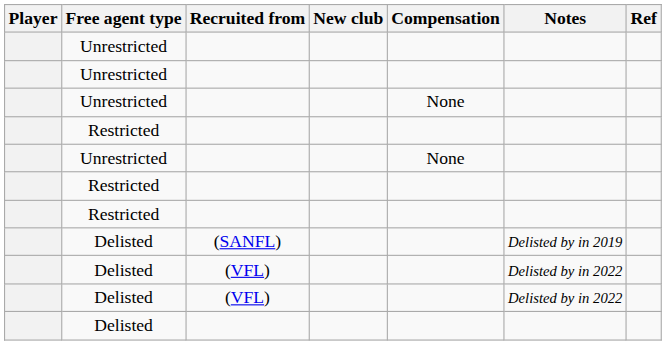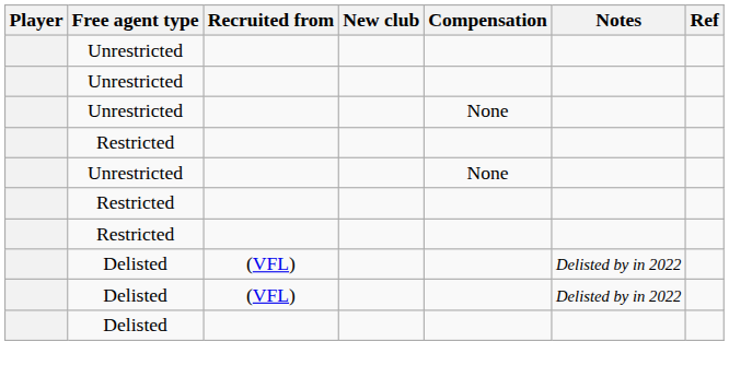 <table class="wikitable plainrowheaders sortable" style="text-align:center;">
 <tr>
 <th scope="col">Player</th>
 <th scope="col">Free agent type</th>
 <th scope="col">Recruited from</th>
 <th scope="col">New club</th>
 <th scope="col">Compensation</th>
 <th scope="col">Notes</th>
 <th scope="col" class="unsortable">Ref</th>
 </tr>
 <tr>
 <th scope="row"><strong></strong></th>
 <td>Unrestricted</td>
 <td></td>
 <td></td>
 <td></td>
 <td></td>
 <td></td>
 </tr>
 <tr>
 <th scope="row"><strong></strong></th>
 <td>Unrestricted</td>
 <td></td>
 <td></td>
 <td></td>
 <td></td>
 <td></td>
 </tr>
 <tr>
 <th scope="row"><strong></strong></th>
 <td>Unrestricted</td>
 <td></td>
 <td></td>
 <td>None</td>
 <td></td>
 <td></td>
 </tr>
 <tr>
 <th scope="row"><strong></strong></th>
 <td>Restricted</td>
 <td></td>
 <td></td>
 <td></td>
 <td></td>
 <td></td>
 </tr>
 <tr>
 <th scope="row"><strong></strong></th>
 <td>Unrestricted</td>
 <td></td>
 <td></td>
 <td>None</td>
 <td></td>
 <td></td>
 </tr>
 <tr>
 <th scope="row"><strong></strong></th>
 <td>Restricted</td>
 <td></td>
 <td></td>
 <td></td>
 <td></td>
 <td></td>
 </tr>
 <tr>
 <th scope="row"><strong></strong></th>
 <td>Restricted</td>
 <td></td>
 <td></td>
 <td></td>
 <td></td>
 <td></td>
 </tr>
 <tr>
 <th scope="row"><strong></strong></th>
 <td>Delisted</td>
-<td> (<a href='#'>SANFL</a>)</td>
-<td></td>
-<td></td>
-<td><small><em>Delisted by  in 2019</em></small></td>
-<td></td>
-</tr>
-<tr>
-<th scope="row"><strong></strong></th>
-<td>Delisted</td>
 <td> (<a href='#'>VFL</a>)</td>
 <td></td>
 <td></td>
 <td><em><small>Delisted by  in 2022</small></em></td>
 <td></td>
 </tr>
 <tr>
 <th scope="row"><strong></strong></th>
 <td>Delisted</td>
 <td> (<a href='#'>VFL</a>)</td>
 <td></td>
 <td></td>
 <td><em><small>Delisted by  in 2022</small></em></td>
 <td></td>
 </tr>
 <tr>
 <th scope="row"><strong></strong></th>
 <td>Delisted</td>
 <td></td>
 <td></td>
 <td></td>
 <td></td>
 <td></td>
 </tr>
 </table>
